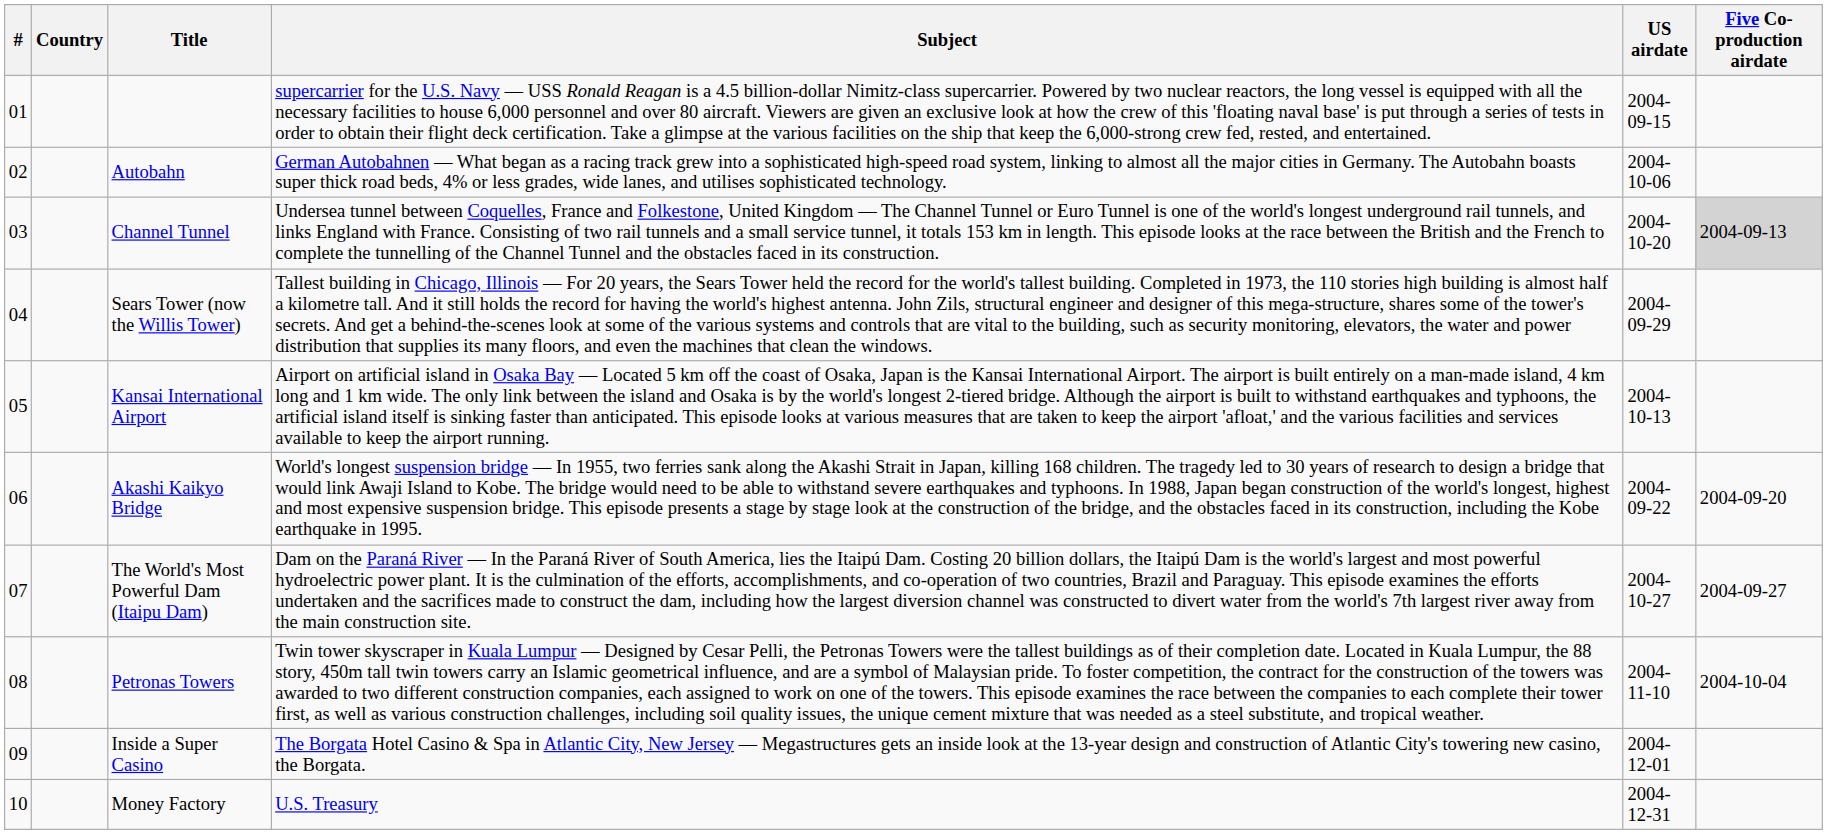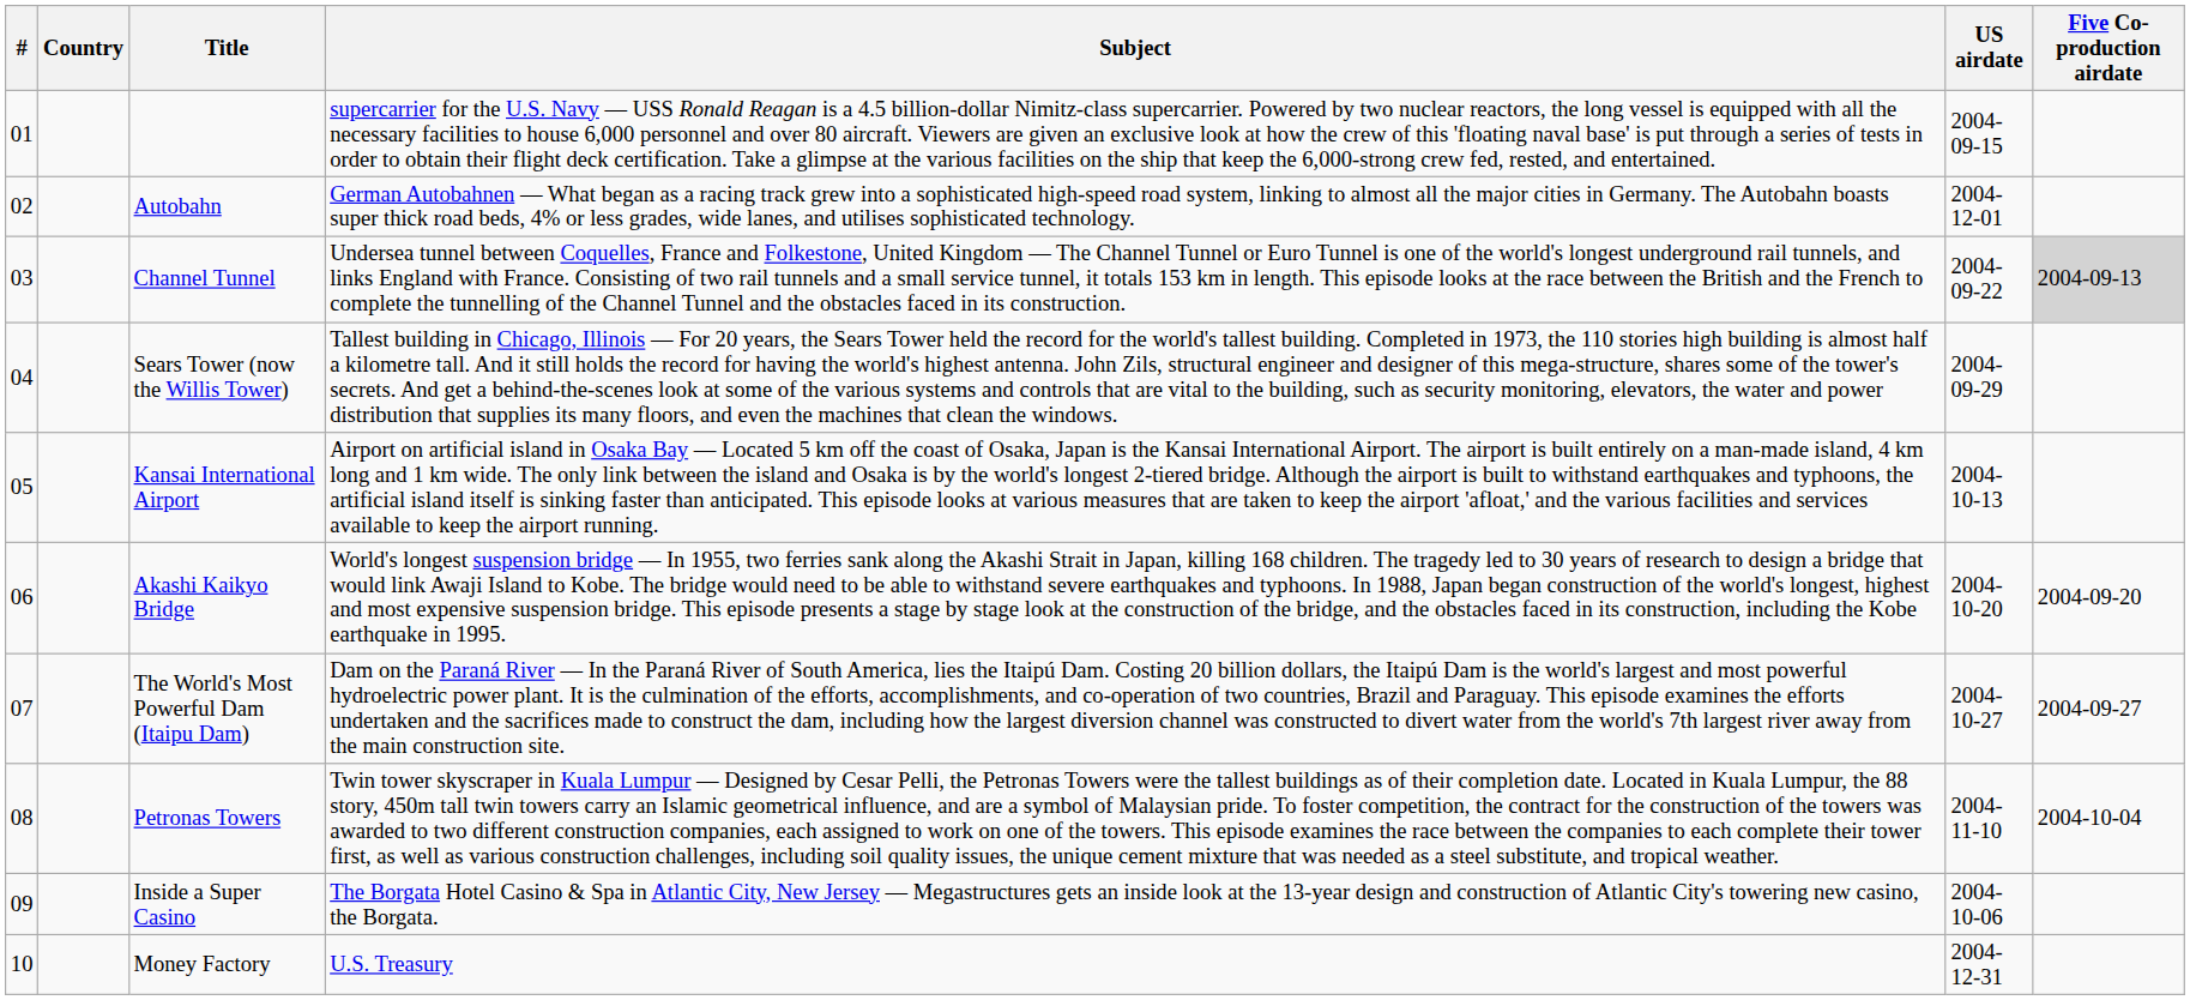 <table class="wikitable sortable">
 <tr>
 <th>#</th>
 <th>Country</th>
 <th>Title</th>
 <th>Subject</th>
 <th>US airdate</th>
 <th><a href='#'>Five</a> Co-production airdate</th>
 </tr>
 <tr>
 <td>01</td>
 <td><strong></strong></td>
 <td></td>
 <td> <a href='#'>supercarrier</a> for the <a href='#'>U.S. Navy</a> — USS <em>Ronald Reagan</em> is a 4.5 billion-dollar Nimitz-class supercarrier. Powered by two nuclear reactors, the  long vessel is equipped with all the necessary facilities to house 6,000 personnel and over 80 aircraft. Viewers are given an exclusive look at how the crew of this 'floating naval base' is put through a series of tests in order to obtain their flight deck certification. Take a glimpse at the various facilities on the ship that keep the 6,000-strong crew fed, rested, and entertained.</td>
 <td>2004-09-15</td>
 <td></td>
 </tr>
 <tr>
 <td>02</td>
 <td><strong></strong></td>
 <td><a href='#'>Autobahn</a></td>
 <td><a href='#'>German Autobahnen</a> — What began as a racing track grew into a sophisticated high-speed road system, linking to almost all the major cities in Germany. The Autobahn boasts super thick road beds, 4% or less grades, wide lanes, and utilises sophisticated technology.</td>
-<td>2004-10-06</td>
+<td>2004-12-01</td>
 <td></td>
 </tr>
 <tr>
 <td>03</td>
 <td><strong><br></strong></td>
 <td><a href='#'>Channel Tunnel</a></td>
 <td>Undersea tunnel between <a href='#'>Coquelles</a>, France and <a href='#'>Folkestone</a>, United Kingdom — The Channel Tunnel or Euro Tunnel is one of the world's longest underground rail tunnels, and links England with France. Consisting of two rail tunnels and a small service tunnel, it totals 153 km in length. This episode looks at the race between the British and the French to complete the tunnelling of the Channel Tunnel and the obstacles faced in its construction.</td>
-<td>2004-10-20</td>
+<td>2004-09-22</td>
 <td style="background: lightgrey;">2004-09-13</td>
 </tr>
 <tr>
 <td>04</td>
 <td><strong></strong></td>
 <td>Sears Tower (now the <a href='#'>Willis Tower</a>)</td>
 <td>Tallest building in <a href='#'>Chicago, Illinois</a> — For 20 years, the Sears Tower held the record for the world's tallest building. Completed in 1973, the 110 stories high building is almost half a kilometre tall. And it still holds the record for having the world's highest antenna. John Zils, structural engineer and designer of this mega-structure, shares some of the tower's secrets. And get a behind-the-scenes look at some of the various systems and controls that are vital to the building, such as security monitoring, elevators, the water and power distribution that supplies its many floors, and even the machines that clean the windows.</td>
 <td>2004-09-29</td>
 </tr>
 <tr>
 <td>05</td>
 <td><strong></strong></td>
 <td><a href='#'>Kansai International Airport</a></td>
 <td>Airport on artificial island in <a href='#'>Osaka Bay</a> — Located 5 km off the coast of Osaka, Japan is the Kansai International Airport. The airport is built entirely on a man-made island, 4 km long and 1 km wide. The only link between the island and Osaka is by the world's longest 2-tiered bridge. Although the airport is built to withstand earthquakes and typhoons, the artificial island itself is sinking faster than anticipated. This episode looks at various measures that are taken to keep the airport 'afloat,' and the various facilities and services available to keep the airport running.</td>
 <td>2004-10-13</td>
 <td></td>
 </tr>
 <tr>
 <td>06</td>
 <td><strong></strong></td>
 <td><a href='#'>Akashi Kaikyo Bridge</a></td>
 <td>World's longest <a href='#'>suspension bridge</a> — In 1955, two ferries sank along the Akashi Strait in Japan, killing 168 children. The tragedy led to 30 years of research to design a bridge that would link Awaji Island to Kobe. The bridge would need to be able to withstand severe earthquakes and typhoons. In 1988, Japan began construction of the world's longest, highest and most expensive suspension bridge. This episode presents a stage by stage look at the construction of the bridge, and the obstacles faced in its construction, including the Kobe earthquake in 1995.</td>
-<td>2004-09-22</td>
+<td>2004-10-20</td>
 <td>2004-09-20</td>
 </tr>
 <tr>
 <td>07</td>
 <td><strong> </strong></td>
 <td>The World's Most Powerful Dam (<a href='#'>Itaipu Dam</a>)</td>
 <td>Dam on the <a href='#'>Paraná River</a> — In the Paraná River of South America, lies the Itaipú Dam. Costing 20 billion dollars, the Itaipú Dam is the world's largest and most powerful hydroelectric power plant. It is the culmination of the efforts, accomplishments, and co-operation of two countries, Brazil and Paraguay. This episode examines the efforts undertaken and the sacrifices made to construct the dam, including how the largest diversion channel was constructed to divert water from the world's 7th largest river away from the main construction site.</td>
 <td>2004-10-27</td>
 <td>2004-09-27</td>
 </tr>
 <tr>
 <td>08</td>
 <td><strong></strong></td>
 <td><a href='#'>Petronas Towers</a></td>
 <td>Twin tower skyscraper in <a href='#'>Kuala Lumpur</a> — Designed by Cesar Pelli, the Petronas Towers were the tallest buildings as of their completion date. Located in Kuala Lumpur, the 88 story, 450m tall twin towers carry an Islamic geometrical influence, and are a symbol of Malaysian pride. To foster competition, the contract for the construction of the towers was awarded to two different construction companies, each assigned to work on one of the towers. This episode examines the race between the companies to each complete their tower first, as well as various construction challenges, including soil quality issues, the unique cement mixture that was needed as a steel substitute, and tropical weather.</td>
 <td>2004-11-10</td>
 <td>2004-10-04</td>
 </tr>
 <tr>
 <td>09</td>
 <td><strong></strong></td>
 <td>Inside a Super <a href='#'>Casino</a></td>
 <td><a href='#'>The Borgata</a> Hotel Casino & Spa in <a href='#'>Atlantic City, New Jersey</a> — Megastructures gets an inside look at the 13-year design and construction of Atlantic City's towering new casino, the Borgata.</td>
-<td>2004-12-01</td>
+<td>2004-10-06</td>
 <td></td>
 </tr>
 <tr>
 <td>10</td>
 <td><strong></strong></td>
 <td>Money Factory</td>
 <td><a href='#'>U.S. Treasury</a></td>
 <td>2004-12-31</td>
 </tr>
 </table>
